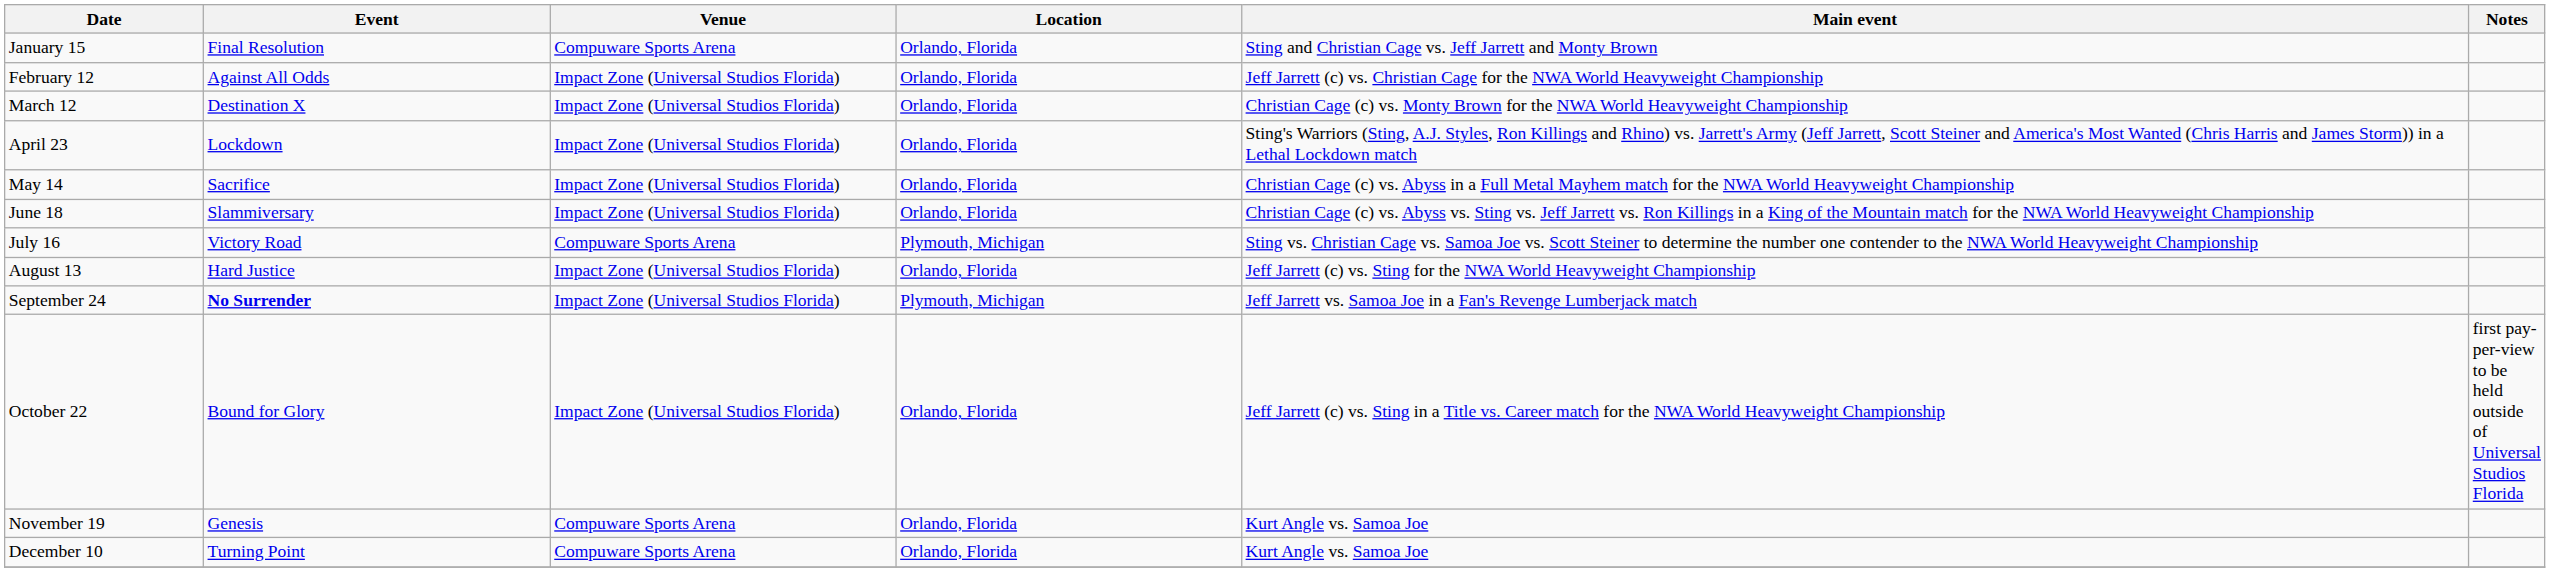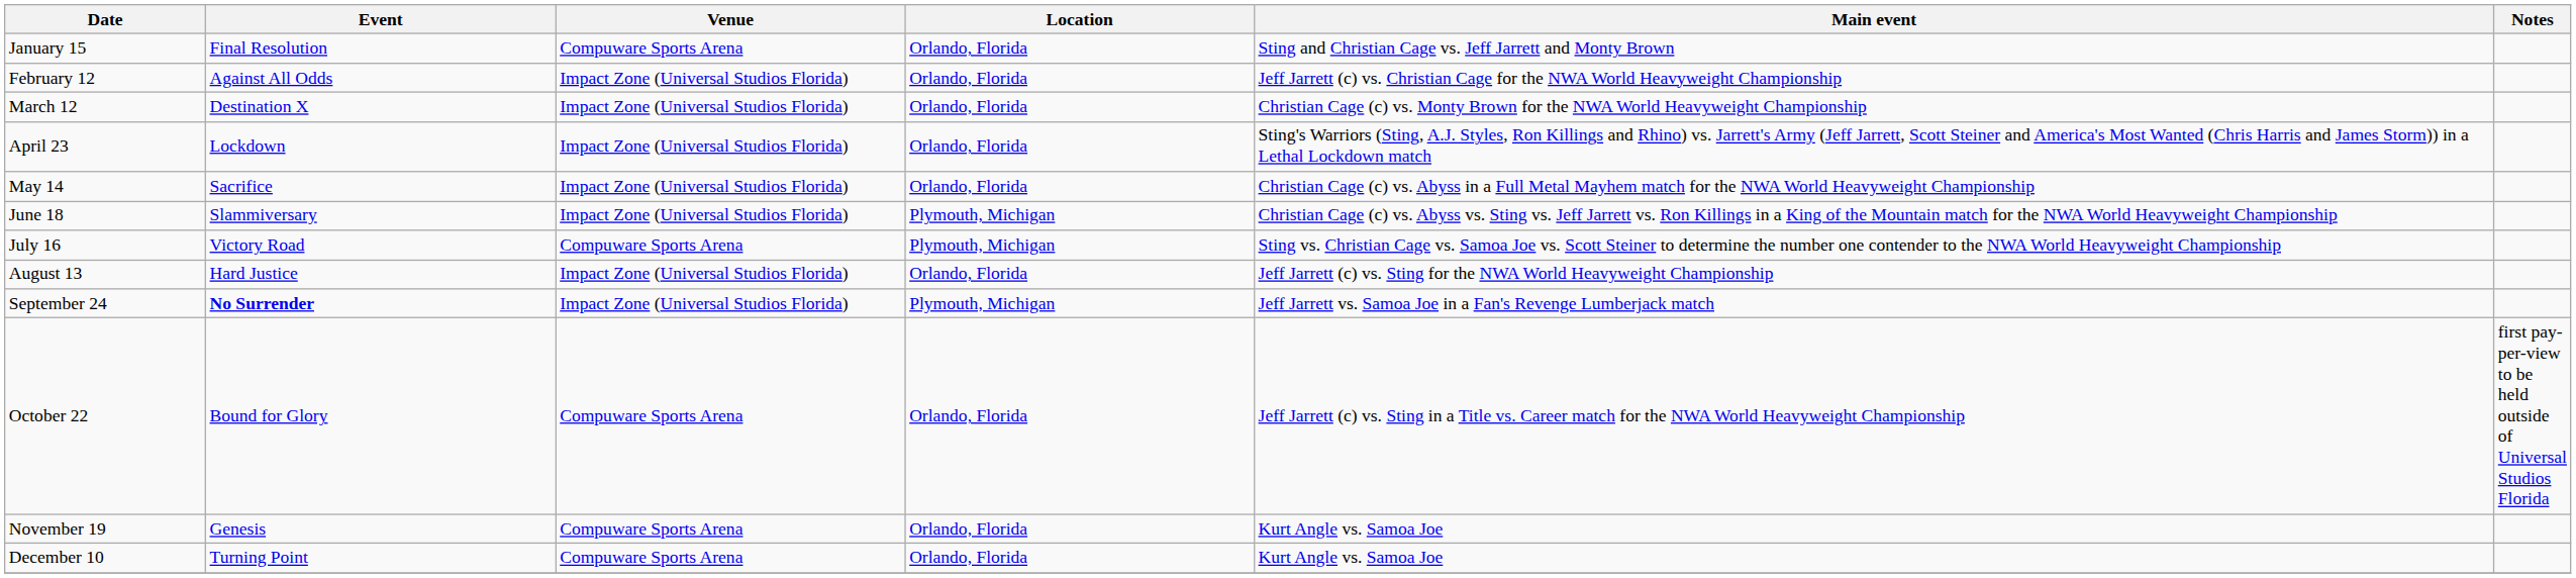 <table class="sortable wikitable succession-box" style="font-size:85%;">
 <tr>
 <th width=8%>Date</th>
 <th width=14%>Event</th>
 <th width=14%>Venue</th>
 <th width=14%>Location</th>
 <th width=50%>Main event</th>
 <th width=14%>Notes</th>
 </tr>
 <tr>
 <td>January 15</td>
 <td><a href='#'>Final Resolution</a></td>
 <td><a href='#'>Compuware Sports Arena</a></td>
 <td><a href='#'>Orlando, Florida</a></td>
 <td><a href='#'>Sting</a> and <a href='#'>Christian Cage</a> vs. <a href='#'>Jeff Jarrett</a> and <a href='#'>Monty Brown</a></td>
 <td></td>
 </tr>
 <tr>
 <td>February 12</td>
 <td><a href='#'>Against All Odds</a></td>
 <td><a href='#'>Impact Zone</a> (<a href='#'>Universal Studios Florida</a>)</td>
 <td><a href='#'>Orlando, Florida</a></td>
 <td><a href='#'>Jeff Jarrett</a> (c) vs. <a href='#'>Christian Cage</a> for the <a href='#'>NWA World Heavyweight Championship</a></td>
 <td></td>
 </tr>
 <tr>
 <td>March 12</td>
 <td><a href='#'>Destination X</a></td>
 <td><a href='#'>Impact Zone</a> (<a href='#'>Universal Studios Florida</a>)</td>
 <td><a href='#'>Orlando, Florida</a></td>
 <td><a href='#'>Christian Cage</a> (c) vs. <a href='#'>Monty Brown</a> for the <a href='#'>NWA World Heavyweight Championship</a></td>
 <td></td>
 </tr>
 <tr>
 <td>April 23</td>
 <td><a href='#'>Lockdown</a></td>
 <td><a href='#'>Impact Zone</a> (<a href='#'>Universal Studios Florida</a>)</td>
 <td><a href='#'>Orlando, Florida</a></td>
 <td>Sting's Warriors (<a href='#'>Sting</a>, <a href='#'>A.J. Styles</a>, <a href='#'>Ron Killings</a> and <a href='#'>Rhino</a>) vs. <a href='#'>Jarrett's Army</a> (<a href='#'>Jeff Jarrett</a>, <a href='#'>Scott Steiner</a> and <a href='#'>America's Most Wanted</a> (<a href='#'>Chris Harris</a> and <a href='#'>James Storm</a>)) in a <a href='#'>Lethal Lockdown match</a></td>
 <td></td>
 </tr>
 <tr>
 <td>May 14</td>
 <td><a href='#'>Sacrifice</a></td>
 <td><a href='#'>Impact Zone</a> (<a href='#'>Universal Studios Florida</a>)</td>
 <td><a href='#'>Orlando, Florida</a></td>
 <td><a href='#'>Christian Cage</a> (c) vs. <a href='#'>Abyss</a> in a <a href='#'>Full Metal Mayhem match</a> for the <a href='#'>NWA World Heavyweight Championship</a></td>
 <td></td>
 </tr>
 <tr>
 <td>June 18</td>
 <td><a href='#'>Slammiversary</a></td>
 <td><a href='#'>Impact Zone</a> (<a href='#'>Universal Studios Florida</a>)</td>
-<td><a href='#'>Orlando, Florida</a></td>
+<td><a href='#'>Plymouth, Michigan</a></td>
 <td><a href='#'>Christian Cage</a> (c) vs. <a href='#'>Abyss</a> vs. <a href='#'>Sting</a> vs. <a href='#'>Jeff Jarrett</a> vs. <a href='#'>Ron Killings</a> in a <a href='#'>King of the Mountain match</a> for the <a href='#'>NWA World Heavyweight Championship</a></td>
 <td></td>
 </tr>
 <tr>
 <td>July 16</td>
 <td><a href='#'>Victory Road</a></td>
 <td><a href='#'>Compuware Sports Arena</a></td>
 <td><a href='#'>Plymouth, Michigan</a></td>
 <td><a href='#'>Sting</a> vs. <a href='#'>Christian Cage</a> vs. <a href='#'>Samoa Joe</a> vs. <a href='#'>Scott Steiner</a> to determine the number one contender to the <a href='#'>NWA World Heavyweight Championship</a></td>
 <td></td>
 </tr>
 <tr>
 <td>August 13</td>
 <td><a href='#'>Hard Justice</a></td>
 <td><a href='#'>Impact Zone</a> (<a href='#'>Universal Studios Florida</a>)</td>
 <td><a href='#'>Orlando, Florida</a></td>
 <td><a href='#'>Jeff Jarrett</a> (c) vs. <a href='#'>Sting</a> for the <a href='#'>NWA World Heavyweight Championship</a></td>
 <td></td>
 </tr>
 <tr>
 <td>September 24</td>
 <td><strong><a href='#'>No Surrender</a></strong></td>
 <td><a href='#'>Impact Zone</a> (<a href='#'>Universal Studios Florida</a>)</td>
 <td><a href='#'>Plymouth, Michigan</a></td>
 <td><a href='#'>Jeff Jarrett</a> vs. <a href='#'>Samoa Joe</a> in a <a href='#'>Fan's Revenge Lumberjack match</a></td>
 <td></td>
 </tr>
 <tr>
 <td>October 22</td>
 <td><a href='#'>Bound for Glory</a></td>
-<td><a href='#'>Impact Zone</a> (<a href='#'>Universal Studios Florida</a>)</td>
+<td><a href='#'>Compuware Sports Arena</a></td>
 <td><a href='#'>Orlando, Florida</a></td>
 <td><a href='#'>Jeff Jarrett</a> (c) vs. <a href='#'>Sting</a> in a <a href='#'>Title vs. Career match</a> for the <a href='#'>NWA World Heavyweight Championship</a></td>
 <td>first pay-per-view to be held outside of <a href='#'>Universal Studios Florida</a></td>
 </tr>
 <tr>
 <td>November 19</td>
 <td><a href='#'>Genesis</a></td>
 <td><a href='#'>Compuware Sports Arena</a></td>
 <td><a href='#'>Orlando, Florida</a></td>
 <td><a href='#'>Kurt Angle</a> vs. <a href='#'>Samoa Joe</a></td>
 <td></td>
 </tr>
 <tr>
 <td>December 10</td>
 <td><a href='#'>Turning Point</a></td>
 <td><a href='#'>Compuware Sports Arena</a></td>
 <td><a href='#'>Orlando, Florida</a></td>
 <td><a href='#'>Kurt Angle</a> vs. <a href='#'>Samoa Joe</a></td>
 <td></td>
 </tr>
 <tr>
 </tr>
 </table>
